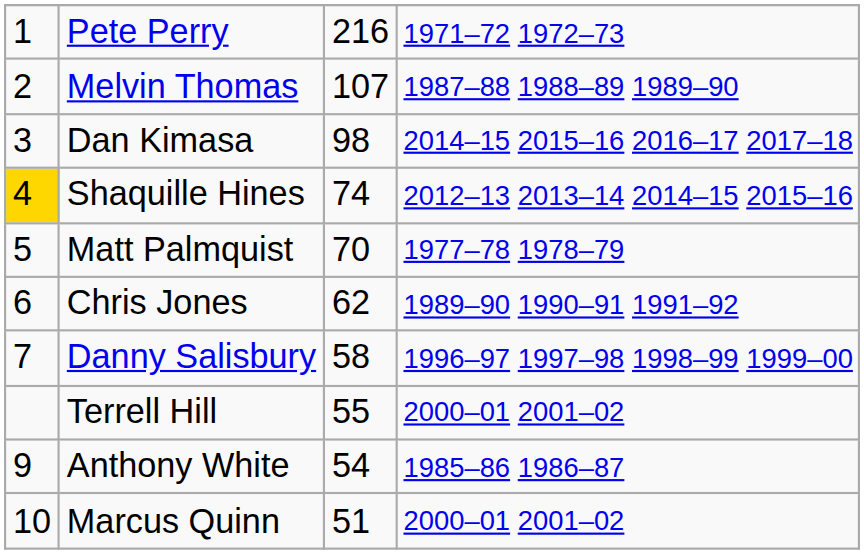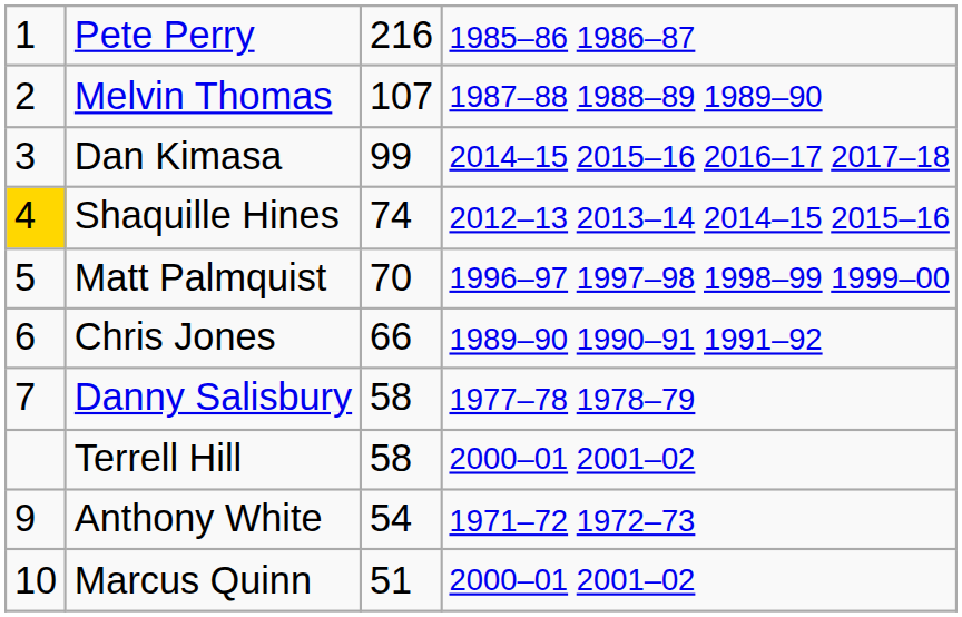 <table class="wikitable">
 <tr>
 </tr>
 <tr>
 <td>1</td>
 <td><a href='#'>Pete Perry</a></td>
 <td>216</td>
-<td style="font-size:80%;"><a href='#'>1971–72</a> <a href='#'>1972–73</a></td>
+<td style="font-size:80%;"><a href='#'>1985–86</a> <a href='#'>1986–87</a></td>
 </tr>
 <tr>
 <td>2</td>
 <td><a href='#'>Melvin Thomas</a></td>
 <td>107</td>
 <td style="font-size:80%;"><a href='#'>1987–88</a> <a href='#'>1988–89</a> <a href='#'>1989–90</a></td>
 </tr>
 <tr>
 <td>3</td>
 <td>Dan Kimasa</td>
-<td>98</td>
+<td>99</td>
 <td style="font-size:80%;"><a href='#'>2014–15</a> <a href='#'>2015–16</a> <a href='#'>2016–17</a> <a href='#'>2017–18</a></td>
 </tr>
 <tr>
 <td style="background: gold;">4</td>
 <td>Shaquille Hines</td>
 <td>74</td>
 <td style="font-size:80%;"><a href='#'>2012–13</a> <a href='#'>2013–14</a> <a href='#'>2014–15</a> <a href='#'>2015–16</a></td>
 </tr>
 <tr>
 <td>5</td>
 <td>Matt Palmquist</td>
 <td>70</td>
-<td style="font-size:80%;"><a href='#'>1977–78</a> <a href='#'>1978–79</a></td>
+<td style="font-size:80%;"><a href='#'>1996–97</a> <a href='#'>1997–98</a> <a href='#'>1998–99</a> <a href='#'>1999–00</a></td>
 </tr>
 <tr>
 <td>6</td>
 <td>Chris Jones</td>
-<td>62</td>
+<td>66</td>
 <td style="font-size:80%;"><a href='#'>1989–90</a> <a href='#'>1990–91</a> <a href='#'>1991–92</a></td>
 </tr>
 <tr>
 <td>7</td>
 <td><a href='#'>Danny Salisbury</a></td>
 <td>58</td>
-<td style="font-size:80%;"><a href='#'>1996–97</a> <a href='#'>1997–98</a> <a href='#'>1998–99</a> <a href='#'>1999–00</a></td>
+<td style="font-size:80%;"><a href='#'>1977–78</a> <a href='#'>1978–79</a></td>
 </tr>
 <tr>
 <td></td>
 <td>Terrell Hill</td>
-<td>55</td>
+<td>58</td>
 <td style="font-size:80%;"><a href='#'>2000–01</a> <a href='#'>2001–02</a></td>
 </tr>
 <tr>
 <td>9</td>
 <td>Anthony White</td>
 <td>54</td>
-<td style="font-size:80%;"><a href='#'>1985–86</a> <a href='#'>1986–87</a></td>
+<td style="font-size:80%;"><a href='#'>1971–72</a> <a href='#'>1972–73</a></td>
 </tr>
 <tr>
 <td>10</td>
 <td>Marcus Quinn</td>
 <td>51</td>
 <td style="font-size:80%;"><a href='#'>2000–01</a> <a href='#'>2001–02</a></td>
 </tr>
 </table>
